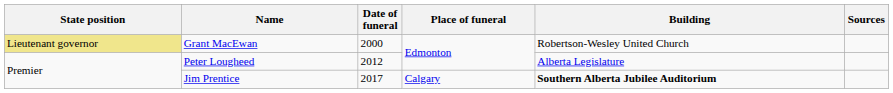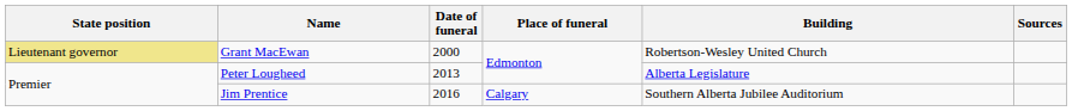 <table class="wikitable" style="width:100%;">
 <tr>
 <th style="width:20%;">State position</th>
 <th style="width:20%;">Name</th>
 <th style="width:5%;">Date of funeral</th>
 <th style="width:15%;">Place of funeral</th>
 <th style="width:35%;">Building</th>
 <th style="width:5%;">Sources</th>
 </tr>
 <tr>
 <td style="background: khaki;">Lieutenant governor</td>
 <td><a href='#'>Grant MacEwan</a></td>
 <td>2000</td>
 <td rowspan="2"><a href='#'>Edmonton</a></td>
 <td>Robertson-Wesley United Church</td>
 <td></td>
 </tr>
 <tr>
 <td rowspan="2">Premier</td>
 <td><a href='#'>Peter Lougheed</a></td>
-<td>2012</td>
+<td>2013</td>
 <td><a href='#'>Alberta Legislature</a></td>
 <td></td>
 </tr>
 <tr>
 <td><a href='#'>Jim Prentice</a></td>
-<td>2017</td>
+<td>2016</td>
 <td><a href='#'>Calgary</a></td>
-<td><strong>Southern Alberta Jubilee Auditorium</strong></td>
+<td>Southern Alberta Jubilee Auditorium</td>
 <td></td>
 </tr>
 </table>
